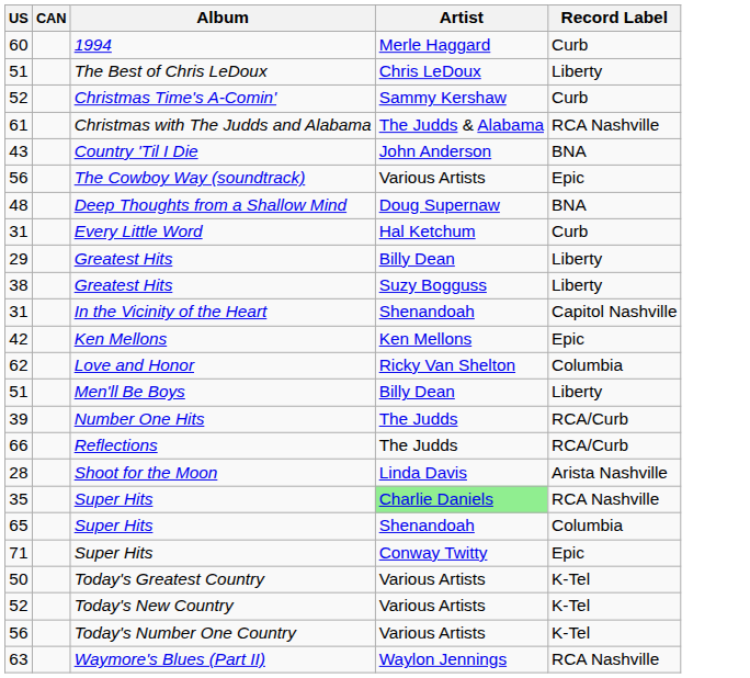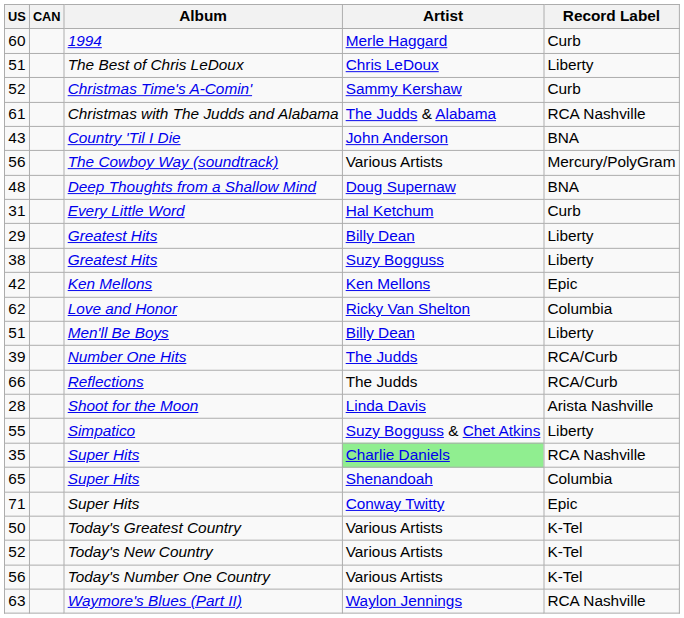 <table class="wikitable sortable">
 <tr>
 <th><small>US</small></th>
 <th><small>CAN</small></th>
 <th>Album</th>
 <th>Artist</th>
 <th>Record Label</th>
 </tr>
 <tr>
 <td align="center">60</td>
 <td align="center"></td>
 <td><em><a href='#'>1994</a></em></td>
 <td><a href='#'>Merle Haggard</a></td>
 <td>Curb</td>
 </tr>
 <tr>
 <td align="center">51</td>
 <td align="center"></td>
 <td><em>The Best of Chris LeDoux</em></td>
 <td><a href='#'>Chris LeDoux</a></td>
 <td>Liberty</td>
 </tr>
 <tr>
 <td align="center">52</td>
 <td align="center"></td>
 <td><em><a href='#'>Christmas Time's A-Comin'</a></em></td>
 <td><a href='#'>Sammy Kershaw</a></td>
 <td>Curb</td>
 </tr>
 <tr>
 <td align="center">61</td>
 <td align="center"></td>
 <td><em>Christmas with The Judds and Alabama</em></td>
 <td><a href='#'>The Judds</a> & <a href='#'>Alabama</a></td>
 <td>RCA Nashville</td>
 </tr>
 <tr>
 <td align="center">43</td>
 <td align="center"></td>
 <td><em><a href='#'>Country 'Til I Die</a></em></td>
 <td><a href='#'>John Anderson</a></td>
 <td>BNA</td>
 </tr>
 <tr>
 <td align="center">56</td>
 <td align="center"></td>
 <td><em><a href='#'>The Cowboy Way (soundtrack)</a></em></td>
 <td>Various Artists</td>
-<td>Epic</td>
+<td>Mercury/PolyGram</td>
 </tr>
 <tr>
 <td align="center">48</td>
 <td align="center"></td>
 <td><em><a href='#'>Deep Thoughts from a Shallow Mind</a></em></td>
 <td><a href='#'>Doug Supernaw</a></td>
 <td>BNA</td>
 </tr>
 <tr>
 <td align="center">31</td>
 <td align="center"></td>
 <td><em><a href='#'>Every Little Word</a></em></td>
 <td><a href='#'>Hal Ketchum</a></td>
 <td>Curb</td>
 </tr>
 <tr>
 <td align="center">29</td>
 <td align="center"></td>
 <td><em><a href='#'>Greatest Hits</a></em></td>
 <td><a href='#'>Billy Dean</a></td>
 <td>Liberty</td>
 </tr>
 <tr>
 <td align="center">38</td>
 <td align="center"></td>
 <td><em><a href='#'>Greatest Hits</a></em></td>
 <td><a href='#'>Suzy Bogguss</a></td>
 <td>Liberty</td>
-</tr>
-<tr>
-<td align="center">31</td>
-<td align="center"></td>
-<td><em><a href='#'>In the Vicinity of the Heart</a></em></td>
-<td><a href='#'>Shenandoah</a></td>
-<td>Capitol Nashville</td>
 </tr>
 <tr>
 <td align="center">42</td>
 <td align="center"></td>
 <td><em><a href='#'>Ken Mellons</a></em></td>
 <td><a href='#'>Ken Mellons</a></td>
 <td>Epic</td>
 </tr>
 <tr>
 <td align="center">62</td>
 <td align="center"></td>
 <td><em><a href='#'>Love and Honor</a></em></td>
 <td><a href='#'>Ricky Van Shelton</a></td>
 <td>Columbia</td>
 </tr>
 <tr>
 <td align="center">51</td>
 <td align="center"></td>
 <td><em><a href='#'>Men'll Be Boys</a></em></td>
 <td><a href='#'>Billy Dean</a></td>
 <td>Liberty</td>
 </tr>
 <tr>
 <td align="center">39</td>
 <td align="center"></td>
 <td><em><a href='#'>Number One Hits</a></em></td>
 <td><a href='#'>The Judds</a></td>
 <td>RCA/Curb</td>
 </tr>
 <tr>
 <td align="center">66</td>
 <td align="center"></td>
 <td><em><a href='#'>Reflections</a></em></td>
 <td>The Judds</td>
 <td>RCA/Curb</td>
 </tr>
 <tr>
 <td align="center">28</td>
 <td align="center"></td>
 <td><em><a href='#'>Shoot for the Moon</a></em></td>
 <td><a href='#'>Linda Davis</a></td>
 <td>Arista Nashville</td>
+</tr>
+<tr>
+<td align="center">55</td>
+<td align="center"></td>
+<td><em><a href='#'>Simpatico</a></em></td>
+<td><a href='#'>Suzy Bogguss</a> & <a href='#'>Chet Atkins</a></td>
+<td>Liberty</td>
 </tr>
 <tr>
 <td align="center">35</td>
 <td align="center"></td>
 <td><em><a href='#'>Super Hits</a></em></td>
 <td style="background: lightgreen;"><a href='#'>Charlie Daniels</a></td>
 <td>RCA Nashville</td>
 </tr>
 <tr>
 <td align="center">65</td>
 <td align="center"></td>
 <td><em><a href='#'>Super Hits</a></em></td>
 <td><a href='#'>Shenandoah</a></td>
 <td>Columbia</td>
 </tr>
 <tr>
 <td align="center">71</td>
 <td align="center"></td>
 <td><em>Super Hits</em></td>
 <td><a href='#'>Conway Twitty</a></td>
 <td>Epic</td>
 </tr>
 <tr>
 <td align="center">50</td>
 <td align="center"></td>
 <td><em>Today's Greatest Country</em></td>
 <td>Various Artists</td>
 <td>K-Tel</td>
 </tr>
 <tr>
 <td align="center">52</td>
 <td align="center"></td>
 <td><em>Today's New Country</em></td>
 <td>Various Artists</td>
 <td>K-Tel</td>
 </tr>
 <tr>
 <td align="center">56</td>
 <td align="center"></td>
 <td><em>Today's Number One Country</em></td>
 <td>Various Artists</td>
 <td>K-Tel</td>
 </tr>
 <tr>
 <td align="center">63</td>
 <td align="center"></td>
 <td><em><a href='#'>Waymore's Blues (Part II)</a></em></td>
 <td><a href='#'>Waylon Jennings</a></td>
 <td>RCA Nashville</td>
 </tr>
 </table>
